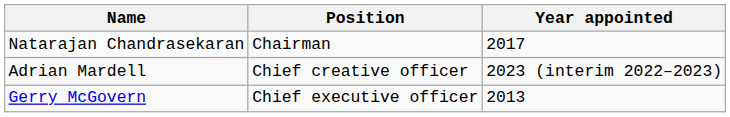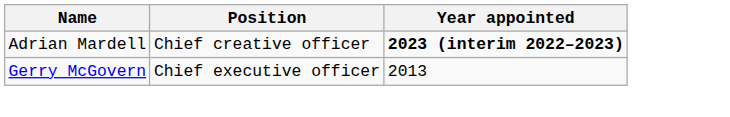 <table class="wikitable">
 <tr>
 <th>Name</th>
 <th>Position</th>
 <th>Year appointed</th>
 </tr>
 <tr>
-<td>Natarajan Chandrasekaran</td>
-<td>Chairman</td>
-<td>2017</td>
-</tr>
-<tr>
 <td>Adrian Mardell</td>
 <td>Chief creative officer</td>
-<td>2023 (interim 2022–2023)</td>
+<td><strong>2023 (interim 2022–2023)</strong></td>
 </tr>
 <tr>
 <td><a href='#'>Gerry McGovern</a></td>
 <td>Chief executive officer</td>
 <td>2013</td>
 </tr>
 </table>
